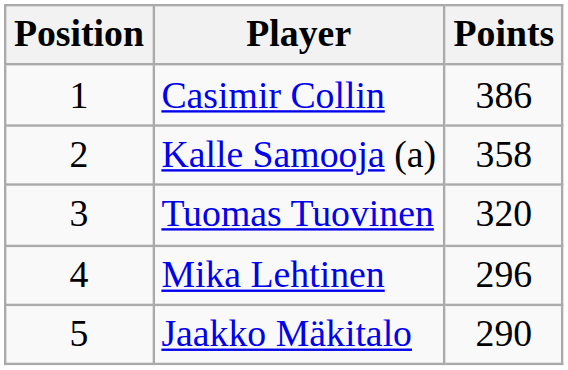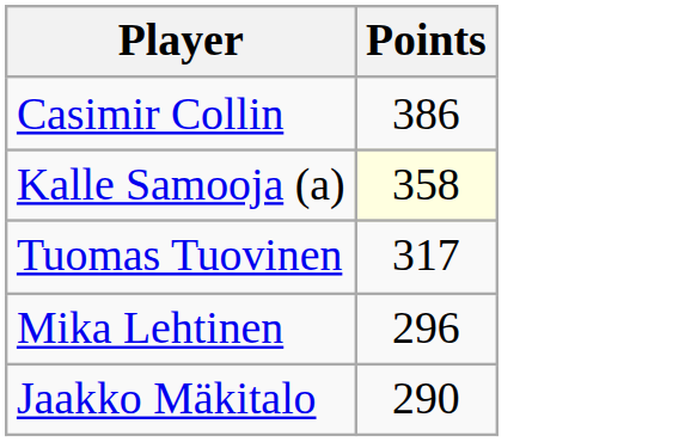 <table class=wikitable>
 <tr>
-<th>Position</th>
 <th>Player</th>
 <th>Points</th>
 </tr>
 <tr>
-<td align=center>1</td>
 <td> <a href='#'>Casimir Collin</a></td>
 <td align=center>386</td>
 </tr>
 <tr>
-<td align=center>2</td>
 <td> <a href='#'>Kalle Samooja</a> (a)</td>
-<td align=center>358</td>
+<td align=center style="background: lightyellow;">358</td>
 </tr>
 <tr>
-<td align=center>3</td>
 <td> <a href='#'>Tuomas Tuovinen</a></td>
-<td align=center>320</td>
+<td align=center>317</td>
 </tr>
 <tr>
-<td align=center>4</td>
 <td> <a href='#'>Mika Lehtinen</a></td>
 <td align=center>296</td>
 </tr>
 <tr>
-<td align=center>5</td>
 <td> <a href='#'>Jaakko Mäkitalo</a></td>
 <td align=center>290</td>
 </tr>
 </table>
